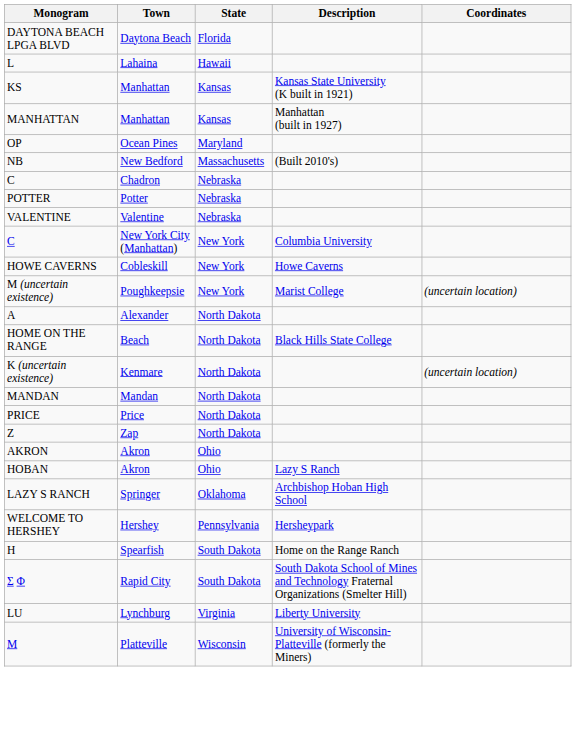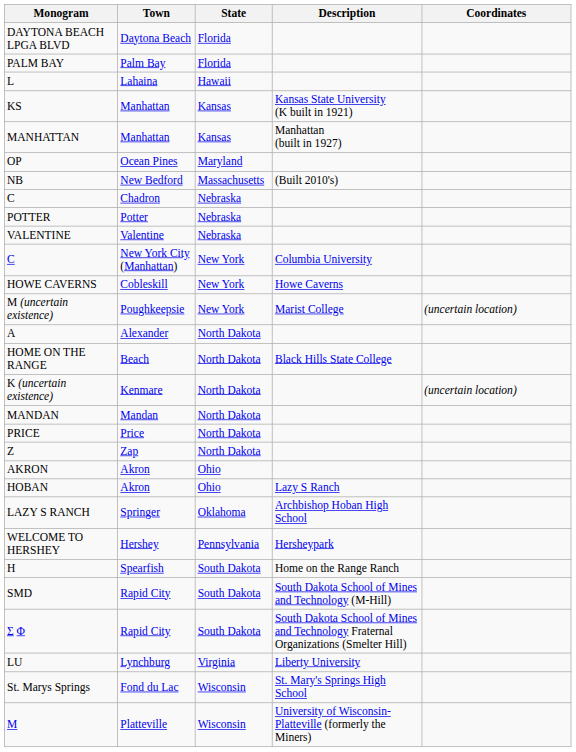 <table class="wikitable sortable" style="border:1px solid #aaa; border-collapse:collapse">
 <tr>
 <th scope="col" width="150">Monogram</th>
 <th scope="col" width="100">Town</th>
 <th scope="col" width="100">State</th>
 <th scope="col" width="200">Description</th>
 <th scope="col" width="200">Coordinates</th>
 </tr>
 <tr>
 <td>DAYTONA BEACH LPGA BLVD</td>
 <td><a href='#'>Daytona Beach</a></td>
+<td><a href='#'>Florida</a></td>
+<td></td>
+<td></td>
+</tr>
+<tr>
+<td>PALM BAY</td>
+<td><a href='#'>Palm Bay</a></td>
 <td><a href='#'>Florida</a></td>
 <td></td>
 <td></td>
 </tr>
 <tr>
 <td>L</td>
 <td><a href='#'>Lahaina</a></td>
 <td><a href='#'>Hawaii</a></td>
 <td></td>
 <td></td>
 </tr>
 <tr>
 <td>KS</td>
 <td><a href='#'>Manhattan</a></td>
 <td><a href='#'>Kansas</a></td>
 <td><a href='#'>Kansas State University</a><br>(K built in 1921)</td>
 <td></td>
 </tr>
 <tr>
 <td>MANHATTAN</td>
 <td><a href='#'>Manhattan</a></td>
 <td><a href='#'>Kansas</a></td>
 <td>Manhattan<br>(built in 1927)</td>
 <td></td>
 </tr>
 <tr>
 <td>OP</td>
 <td><a href='#'>Ocean Pines</a></td>
 <td><a href='#'>Maryland</a></td>
 <td></td>
 <td></td>
 </tr>
 <tr>
 <td>NB</td>
 <td><a href='#'>New Bedford</a></td>
 <td><a href='#'>Massachusetts</a></td>
 <td>(Built 2010's)</td>
 <td></td>
 </tr>
 <tr>
 <td>C</td>
 <td><a href='#'>Chadron</a></td>
 <td><a href='#'>Nebraska</a></td>
 <td></td>
 <td></td>
 </tr>
 <tr>
 <td>POTTER</td>
 <td><a href='#'>Potter</a></td>
 <td><a href='#'>Nebraska</a></td>
 <td></td>
 <td></td>
 </tr>
 <tr>
 <td>VALENTINE</td>
 <td><a href='#'>Valentine</a></td>
 <td><a href='#'>Nebraska</a></td>
 <td></td>
 <td></td>
 </tr>
 <tr>
 <td><a href='#'>C</a></td>
 <td><a href='#'>New York City</a>  (<a href='#'>Manhattan</a>)</td>
 <td><a href='#'>New York</a></td>
 <td><a href='#'>Columbia University</a></td>
 <td></td>
 </tr>
 <tr>
 <td>HOWE CAVERNS</td>
 <td><a href='#'>Cobleskill</a></td>
 <td><a href='#'>New York</a></td>
 <td><a href='#'>Howe Caverns</a></td>
 <td></td>
 </tr>
 <tr>
 <td>M <em>(uncertain existence)</em></td>
 <td><a href='#'>Poughkeepsie</a></td>
 <td><a href='#'>New York</a></td>
 <td><a href='#'>Marist College</a></td>
 <td>  <em>(uncertain location)</em></td>
 </tr>
 <tr>
 <td>A</td>
 <td><a href='#'>Alexander</a></td>
 <td><a href='#'>North Dakota</a></td>
 <td></td>
 <td></td>
 </tr>
 <tr>
 <td>HOME ON THE RANGE</td>
 <td><a href='#'>Beach</a></td>
 <td><a href='#'>North Dakota</a></td>
 <td><a href='#'>Black Hills State College</a></td>
 <td></td>
 </tr>
 <tr>
 <td>K <em>(uncertain existence)</em></td>
 <td><a href='#'>Kenmare</a></td>
 <td><a href='#'>North Dakota</a></td>
 <td></td>
 <td>  <em>(uncertain location)</em></td>
 </tr>
 <tr>
 <td>MANDAN</td>
 <td><a href='#'>Mandan</a></td>
 <td><a href='#'>North Dakota</a></td>
 <td></td>
 <td></td>
 </tr>
 <tr>
 <td>PRICE</td>
 <td><a href='#'>Price</a></td>
 <td><a href='#'>North Dakota</a></td>
 <td></td>
 <td></td>
 </tr>
 <tr>
 <td>Z</td>
 <td><a href='#'>Zap</a></td>
 <td><a href='#'>North Dakota</a></td>
 <td></td>
 <td></td>
 </tr>
 <tr>
 <td>AKRON</td>
 <td><a href='#'>Akron</a></td>
 <td><a href='#'>Ohio</a></td>
 <td></td>
 <td></td>
 </tr>
 <tr>
 <td>HOBAN</td>
 <td><a href='#'>Akron</a></td>
 <td><a href='#'>Ohio</a></td>
 <td><a href='#'>Lazy S Ranch</a></td>
 <td></td>
 </tr>
 <tr>
 <td>LAZY S RANCH</td>
 <td><a href='#'>Springer</a></td>
 <td><a href='#'>Oklahoma</a></td>
 <td><a href='#'>Archbishop Hoban High School</a></td>
 <td></td>
 </tr>
 <tr>
 <td>WELCOME TO HERSHEY</td>
 <td><a href='#'>Hershey</a></td>
 <td><a href='#'>Pennsylvania</a></td>
 <td><a href='#'>Hersheypark</a></td>
 <td></td>
 </tr>
 <tr>
 <td>H</td>
 <td><a href='#'>Spearfish</a></td>
 <td><a href='#'>South Dakota</a></td>
 <td>Home on the Range Ranch</td>
 <td></td>
 </tr>
 <tr>
+<td>SMD</td>
+<td><a href='#'>Rapid City</a></td>
+<td><a href='#'>South Dakota</a></td>
+<td><a href='#'>South Dakota School of Mines and Technology</a> (M-Hill)</td>
+<td></td>
+</tr>
+<tr>
 <td><a href='#'>Σ</a> <a href='#'>Φ</a></td>
 <td><a href='#'>Rapid City</a></td>
 <td><a href='#'>South Dakota</a></td>
 <td><a href='#'>South Dakota School of Mines and Technology</a> Fraternal Organizations (Smelter Hill)</td>
 <td></td>
 </tr>
 <tr>
 <td>LU</td>
 <td><a href='#'>Lynchburg</a></td>
 <td><a href='#'>Virginia</a></td>
 <td><a href='#'>Liberty University</a></td>
 <td></td>
 </tr>
 <tr>
+<td>St. Marys Springs</td>
+<td><a href='#'>Fond du Lac</a></td>
+<td><a href='#'>Wisconsin</a></td>
+<td><a href='#'>St. Mary's Springs High School</a></td>
+<td></td>
+</tr>
+<tr>
 <td><a href='#'>M</a></td>
 <td><a href='#'>Platteville</a></td>
 <td><a href='#'>Wisconsin</a></td>
 <td><a href='#'>University of Wisconsin-Platteville</a> (formerly the Miners)</td>
 <td></td>
 </tr>
 </table>
